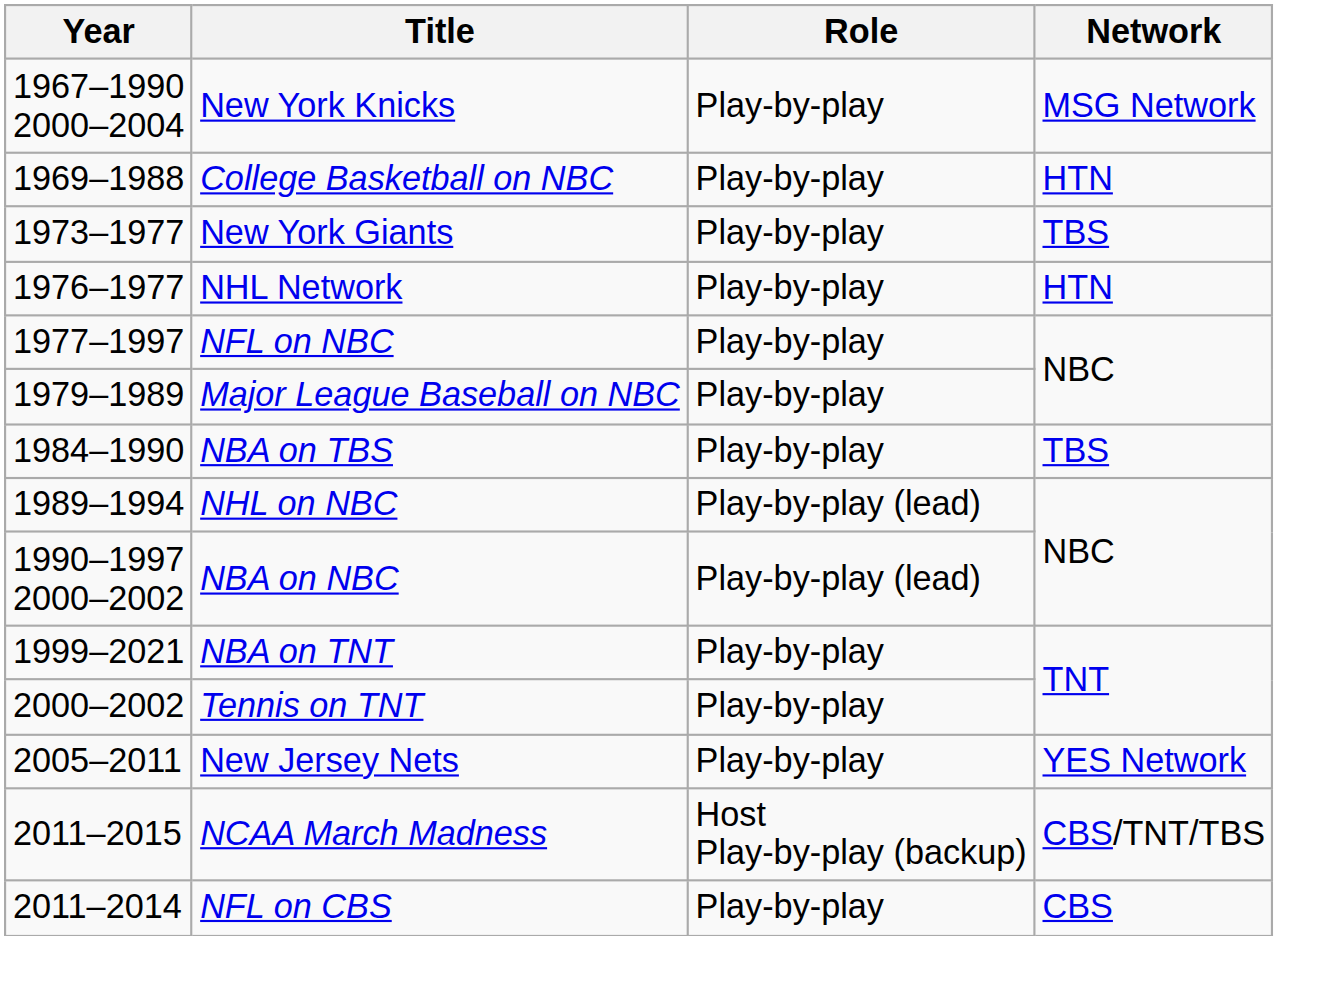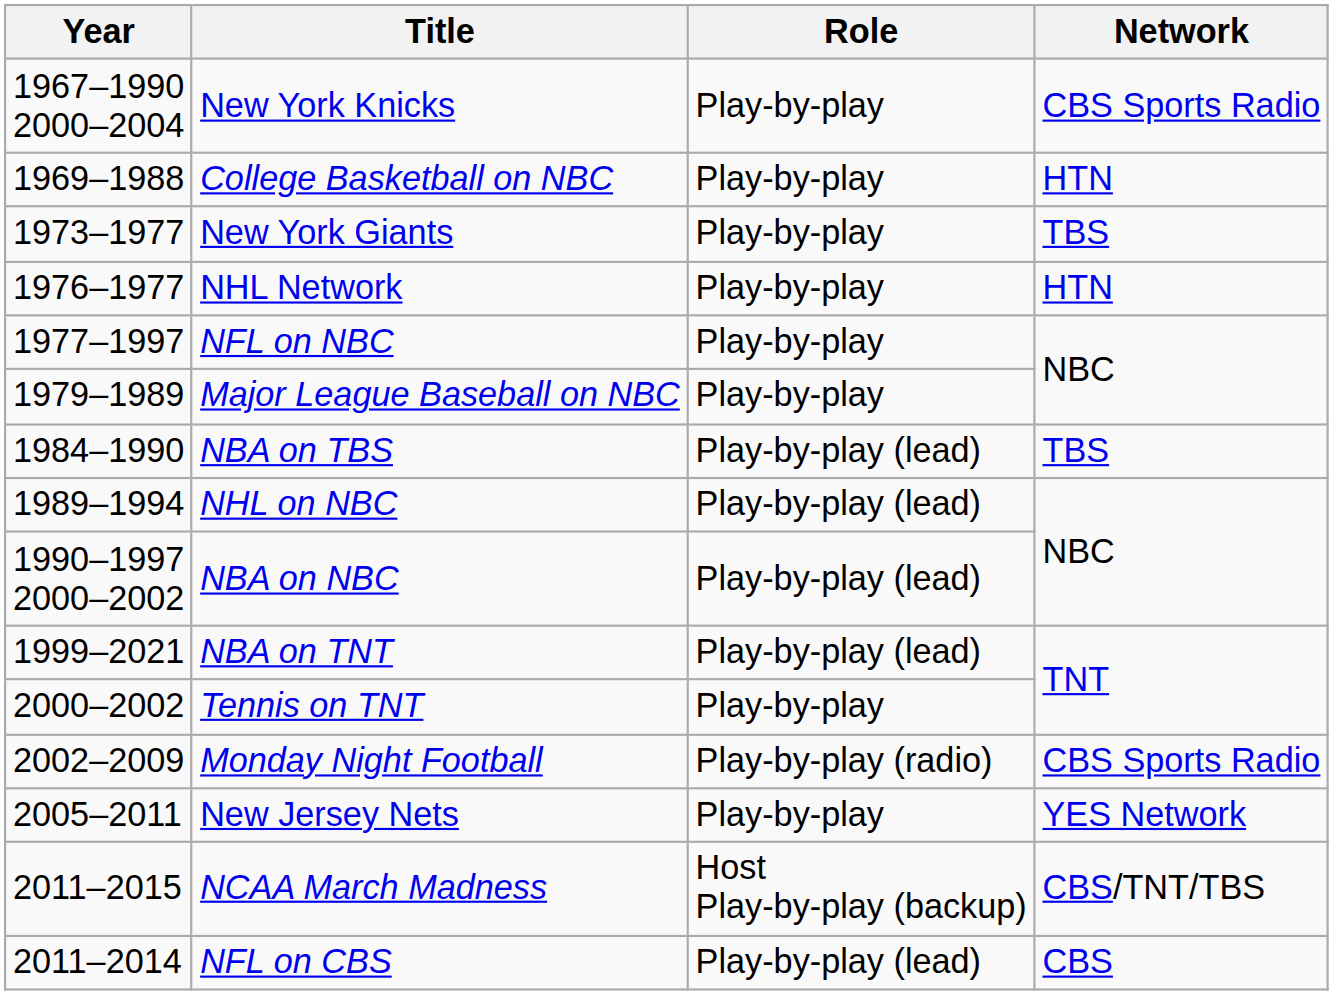 <table class="wikitable sortable">
 <tr>
 <th>Year</th>
 <th>Title</th>
 <th>Role</th>
 <th>Network</th>
 </tr>
 <tr>
 <td>1967–1990 <br> 2000–2004</td>
 <td><a href='#'>New York Knicks</a></td>
 <td>Play-by-play</td>
-<td><a href='#'>MSG Network</a></td>
+<td><a href='#'>CBS Sports Radio</a></td>
 </tr>
 <tr>
 <td>1969–1988</td>
 <td><em><a href='#'>College Basketball on NBC</a></em></td>
 <td>Play-by-play</td>
 <td><a href='#'>HTN</a></td>
 </tr>
 <tr>
 <td>1973–1977</td>
 <td><a href='#'>New York Giants</a></td>
 <td>Play-by-play</td>
 <td><a href='#'>TBS</a></td>
 </tr>
 <tr>
 <td>1976–1977</td>
 <td><a href='#'>NHL Network</a></td>
 <td>Play-by-play</td>
 <td><a href='#'>HTN</a></td>
 </tr>
 <tr>
 <td>1977–1997</td>
 <td><em><a href='#'>NFL on NBC</a></em></td>
 <td>Play-by-play</td>
 <td rowspan="2">NBC</td>
 </tr>
 <tr>
 <td>1979–1989</td>
 <td><em><a href='#'>Major League Baseball on NBC</a></em></td>
 <td>Play-by-play</td>
 </tr>
 <tr>
 <td>1984–1990</td>
 <td><em><a href='#'>NBA on TBS</a></em></td>
-<td>Play-by-play</td>
+<td>Play-by-play (lead)</td>
 <td><a href='#'>TBS</a></td>
 </tr>
 <tr>
 <td>1989–1994</td>
 <td><em><a href='#'>NHL on NBC</a></em></td>
 <td>Play-by-play (lead)</td>
 <td rowspan="2">NBC</td>
 </tr>
 <tr>
 <td>1990–1997 <br> 2000–2002</td>
 <td><em><a href='#'>NBA on NBC</a></em></td>
 <td>Play-by-play (lead)</td>
 </tr>
 <tr>
 <td>1999–2021</td>
 <td><em><a href='#'>NBA on TNT</a></em></td>
-<td>Play-by-play</td>
+<td>Play-by-play (lead)</td>
 <td rowspan="2"><a href='#'>TNT</a></td>
 </tr>
 <tr>
 <td>2000–2002</td>
 <td><em><a href='#'>Tennis on TNT</a></em></td>
 <td>Play-by-play</td>
+</tr>
+<tr>
+<td>2002–2009</td>
+<td><em><a href='#'>Monday Night Football</a></em></td>
+<td>Play-by-play (radio)</td>
+<td><a href='#'>CBS Sports Radio</a></td>
 </tr>
 <tr>
 <td>2005–2011</td>
 <td><a href='#'>New Jersey Nets</a></td>
 <td>Play-by-play</td>
 <td><a href='#'>YES Network</a></td>
 </tr>
 <tr>
 <td>2011–2015</td>
 <td><em><a href='#'>NCAA March Madness</a></em></td>
 <td>Host <br> Play-by-play (backup)</td>
 <td><a href='#'>CBS</a>/TNT/TBS</td>
 </tr>
 <tr>
 <td>2011–2014</td>
 <td><em><a href='#'>NFL on CBS</a></em></td>
-<td>Play-by-play</td>
+<td>Play-by-play (lead)</td>
 <td><a href='#'>CBS</a></td>
 </tr>
 </table>
